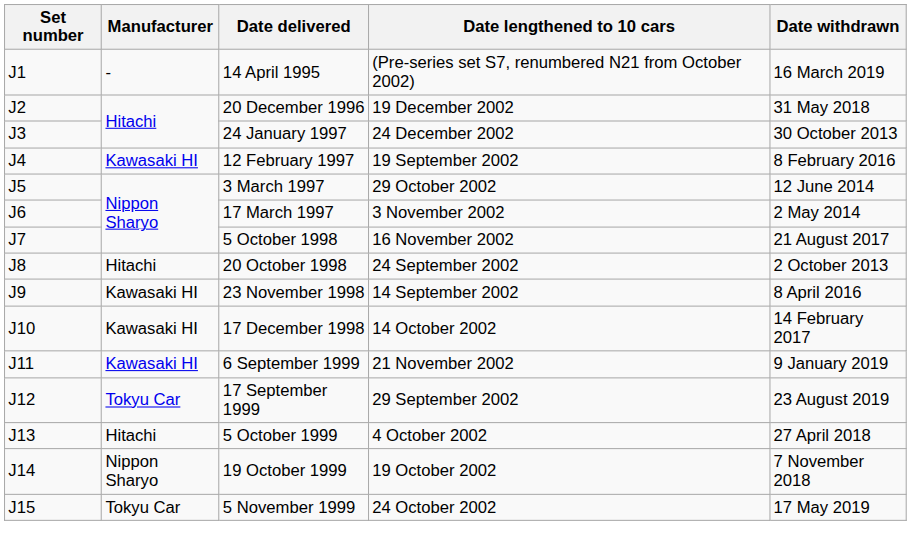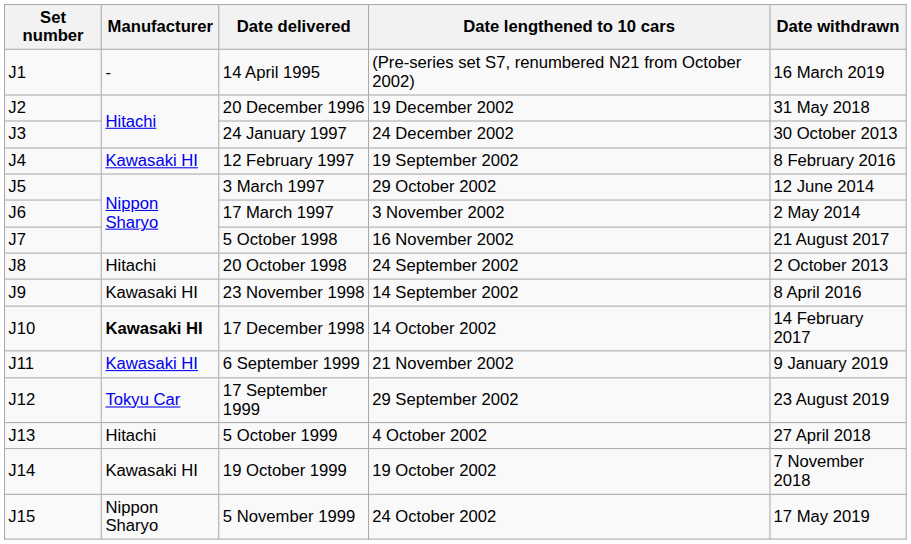 <table class="wikitable">
 <tr>
 <th>Set number</th>
 <th>Manufacturer</th>
 <th>Date delivered</th>
 <th>Date lengthened to 10 cars</th>
 <th>Date withdrawn</th>
 </tr>
 <tr>
 <td>J1</td>
 <td>-</td>
 <td>14 April 1995</td>
 <td>(Pre-series set S7, renumbered N21 from October 2002)</td>
 <td>16 March 2019</td>
 </tr>
 <tr>
 <td>J2</td>
 <td rowspan="2"><a href='#'>Hitachi</a></td>
 <td>20 December 1996</td>
 <td>19 December 2002</td>
 <td>31 May 2018</td>
 </tr>
 <tr>
 <td>J3</td>
 <td>24 January 1997</td>
 <td>24 December 2002</td>
 <td>30 October 2013</td>
 </tr>
 <tr>
 <td>J4</td>
 <td><a href='#'>Kawasaki HI</a></td>
 <td>12 February 1997</td>
 <td>19 September 2002</td>
 <td>8 February 2016</td>
 </tr>
 <tr>
 <td>J5</td>
 <td rowspan="3"><a href='#'>Nippon Sharyo</a></td>
 <td>3 March 1997</td>
 <td>29 October 2002</td>
 <td>12 June 2014</td>
 </tr>
 <tr>
 <td>J6</td>
 <td>17 March 1997</td>
 <td>3 November 2002</td>
 <td>2 May 2014</td>
 </tr>
 <tr>
 <td>J7</td>
 <td>5 October 1998</td>
 <td>16 November 2002</td>
 <td>21 August 2017</td>
 </tr>
 <tr>
 <td>J8</td>
 <td>Hitachi</td>
 <td>20 October 1998</td>
 <td>24 September 2002</td>
 <td>2 October 2013</td>
 </tr>
 <tr>
 <td>J9</td>
 <td>Kawasaki HI</td>
 <td>23 November 1998</td>
 <td>14 September 2002</td>
 <td>8 April 2016</td>
 </tr>
 <tr>
 <td>J10</td>
-<td>Kawasaki HI</td>
+<td><strong>Kawasaki HI</strong></td>
 <td>17 December 1998</td>
 <td>14 October 2002</td>
 <td>14 February 2017</td>
 </tr>
 <tr>
 <td>J11</td>
 <td><a href='#'>Kawasaki HI</a></td>
 <td>6 September 1999</td>
 <td>21 November 2002</td>
 <td>9 January 2019</td>
 </tr>
 <tr>
 <td>J12</td>
 <td><a href='#'>Tokyu Car</a></td>
 <td>17 September 1999</td>
 <td>29 September 2002</td>
 <td>23 August 2019</td>
 </tr>
 <tr>
 <td>J13</td>
 <td>Hitachi</td>
 <td>5 October 1999</td>
 <td>4 October 2002</td>
 <td>27 April 2018</td>
 </tr>
 <tr>
 <td>J14</td>
-<td>Nippon Sharyo</td>
+<td>Kawasaki HI</td>
 <td>19 October 1999</td>
 <td>19 October 2002</td>
 <td>7 November 2018</td>
 </tr>
 <tr>
 <td>J15</td>
-<td>Tokyu Car</td>
+<td>Nippon Sharyo</td>
 <td>5 November 1999</td>
 <td>24 October 2002</td>
 <td>17 May 2019</td>
 </tr>
 </table>
